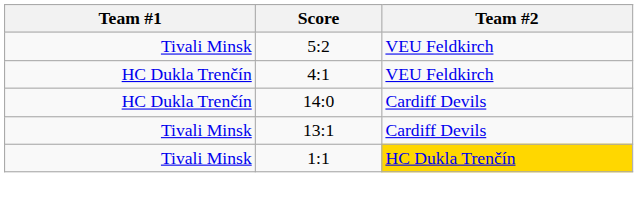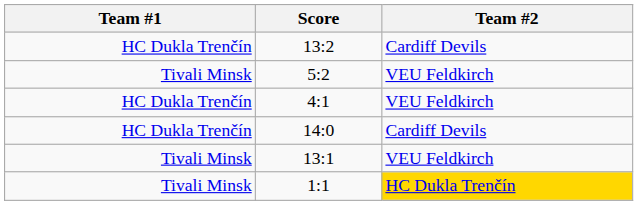 <table class="wikitable" style="text-align: center;">
 <tr>
 <th width=22%>Team #1</th>
 <th width=11%>Score</th>
 <th width=22%>Team #2</th>
+</tr>
+<tr>
+<td style="text-align: right;"><a href='#'>HC Dukla Trenčín</a> </td>
+<td>13:2</td>
+<td style="text-align: left;"> <a href='#'>Cardiff Devils</a></td>
 </tr>
 <tr>
 <td style="text-align: right;"><a href='#'>Tivali Minsk</a> </td>
 <td>5:2</td>
 <td style="text-align: left;"> <a href='#'>VEU Feldkirch</a></td>
 </tr>
 <tr>
 <td style="text-align: right;"><a href='#'>HC Dukla Trenčín</a> </td>
 <td>4:1</td>
 <td style="text-align: left;"> <a href='#'>VEU Feldkirch</a></td>
 </tr>
 <tr>
 <td style="text-align: right;"><a href='#'>HC Dukla Trenčín</a> </td>
 <td>14:0</td>
 <td style="text-align: left;"> <a href='#'>Cardiff Devils</a></td>
 </tr>
 <tr>
 <td style="text-align: right;"><a href='#'>Tivali Minsk</a> </td>
 <td>13:1</td>
-<td style="text-align: left;"> <a href='#'>Cardiff Devils</a></td>
+<td style="text-align: left;"> <a href='#'>VEU Feldkirch</a></td>
 </tr>
 <tr>
 <td style="text-align: right;"><a href='#'>Tivali Minsk</a> </td>
 <td>1:1</td>
 <td style="background: gold; text-align: left;"> <a href='#'>HC Dukla Trenčín</a></td>
 </tr>
 </table>
